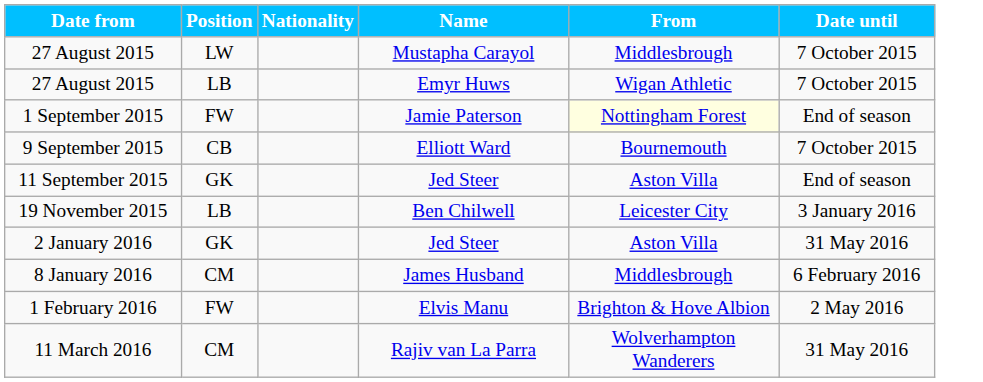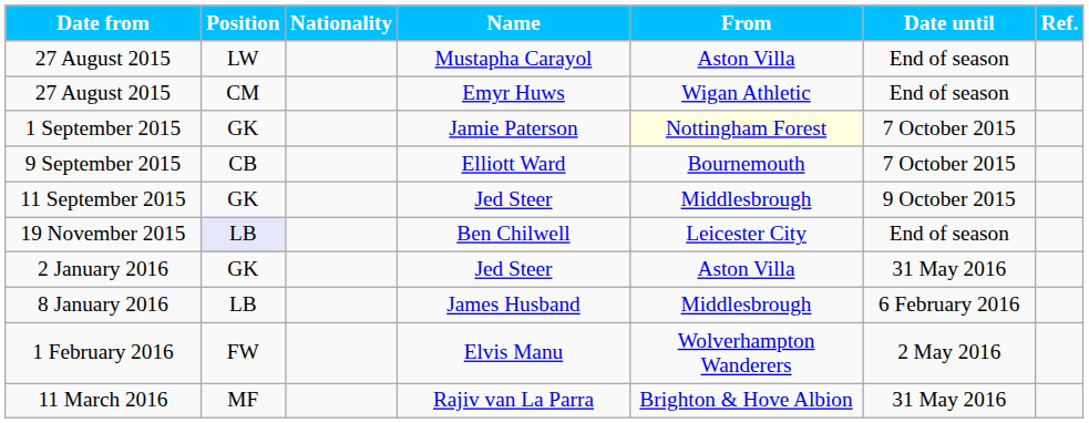 <table class="wikitable"  style="text-align:center; font-size:90%; ">
 <tr>
 <th style="background:#00BFFF; color:#FFFFFF; width:125px;">Date from</th>
 <th style="background:#00BFFF; color:#FFFFFF; width:50px;">Position</th>
 <th style="background:#00BFFF; color:#FFFFFF; width:50px;">Nationality</th>
 <th style="background:#00BFFF; color:#FFFFFF; width:150px;">Name</th>
 <th style="background:#00BFFF; color:#FFFFFF; width:150px;">From</th>
 <th style="background:#00BFFF; color:#FFFFFF; width:110px;">Date until</th>
+<th style="background:#00BFFF; color:#FFFFFF; width:25px;">Ref.</th>
 </tr>
 <tr>
 <td>27 August 2015</td>
 <td>LW</td>
 <td></td>
 <td><a href='#'>Mustapha Carayol</a></td>
-<td><a href='#'>Middlesbrough</a></td>
-<td>7 October 2015</td>
+<td><a href='#'>Aston Villa</a></td>
+<td>End of season</td>
+<td></td>
 </tr>
 <tr>
 <td>27 August 2015</td>
-<td>LB</td>
+<td>CM</td>
 <td></td>
 <td><a href='#'>Emyr Huws</a></td>
 <td><a href='#'>Wigan Athletic</a></td>
-<td>7 October 2015</td>
+<td>End of season</td>
+<td></td>
 </tr>
 <tr>
 <td>1 September 2015</td>
-<td>FW</td>
+<td>GK</td>
 <td></td>
 <td><a href='#'>Jamie Paterson</a></td>
 <td style="background: lightyellow;"><a href='#'>Nottingham Forest</a></td>
-<td>End of season</td>
+<td>7 October 2015</td>
+<td></td>
 </tr>
 <tr>
 <td>9 September 2015</td>
 <td>CB</td>
 <td></td>
 <td><a href='#'>Elliott Ward</a></td>
 <td><a href='#'>Bournemouth</a></td>
 <td>7 October 2015</td>
+<td></td>
 </tr>
 <tr>
 <td>11 September 2015</td>
 <td>GK</td>
 <td></td>
 <td><a href='#'>Jed Steer</a></td>
-<td><a href='#'>Aston Villa</a></td>
-<td>End of season</td>
+<td><a href='#'>Middlesbrough</a></td>
+<td>9 October 2015</td>
+<td></td>
 </tr>
 <tr>
 <td>19 November 2015</td>
-<td>LB</td>
+<td style="background: lavender;">LB</td>
 <td></td>
 <td><a href='#'>Ben Chilwell</a></td>
 <td><a href='#'>Leicester City</a></td>
-<td>3 January 2016</td>
+<td>End of season</td>
+<td></td>
 </tr>
 <tr>
 <td>2 January 2016</td>
 <td>GK</td>
 <td></td>
 <td><a href='#'>Jed Steer</a></td>
 <td><a href='#'>Aston Villa</a></td>
 <td>31 May 2016</td>
+<td></td>
 </tr>
 <tr>
 <td>8 January 2016</td>
-<td>CM</td>
+<td>LB</td>
 <td></td>
 <td><a href='#'>James Husband</a></td>
 <td><a href='#'>Middlesbrough</a></td>
 <td>6 February 2016</td>
+<td></td>
 </tr>
 <tr>
 <td>1 February 2016</td>
 <td>FW</td>
 <td></td>
 <td><a href='#'>Elvis Manu</a></td>
-<td><a href='#'>Brighton & Hove Albion</a></td>
+<td><a href='#'>Wolverhampton Wanderers</a></td>
 <td>2 May 2016</td>
+<td></td>
 </tr>
 <tr>
 <td>11 March 2016</td>
-<td>CM</td>
+<td>MF</td>
 <td></td>
 <td><a href='#'>Rajiv van La Parra</a></td>
-<td><a href='#'>Wolverhampton Wanderers</a></td>
+<td><a href='#'>Brighton & Hove Albion</a></td>
 <td>31 May 2016</td>
+<td></td>
 </tr>
 </table>
